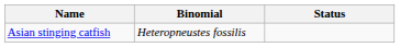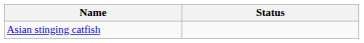 <table width=60% class="wikitable">
 <tr>
 <th width=20%>Name</th>
-<th width=20%>Binomial</th>
 <th width=20%>Status</th>
 </tr>
 <tr>
 <td><a href='#'>Asian stinging catfish</a><br></td>
-<td><em>Heteropneustes fossilis</em></td>
 <td></td>
 </tr>
 </table>
